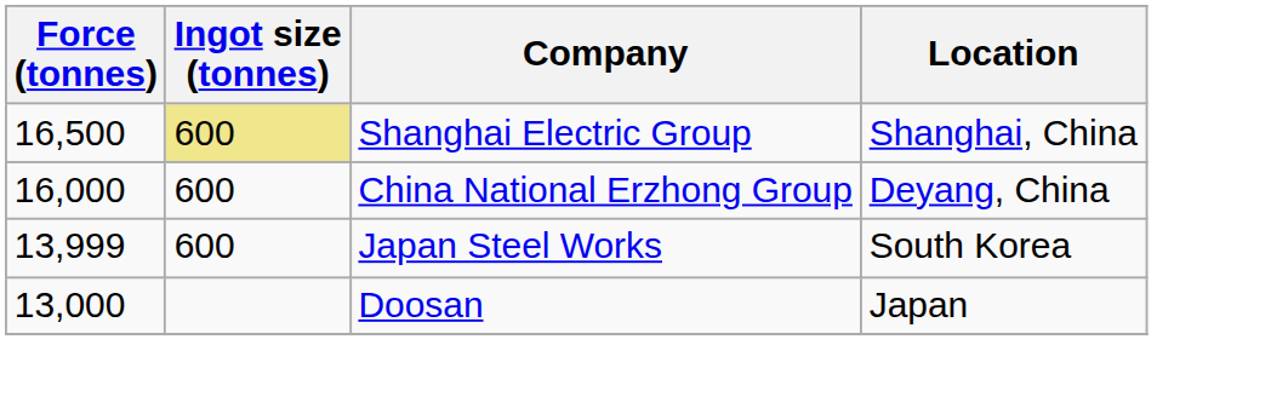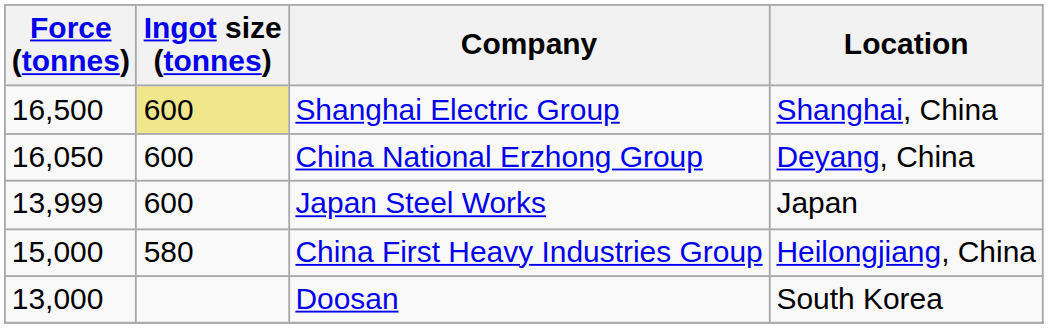 <table class="wikitable">
 <tr>
 <th><a href='#'>Force</a><br>(<a href='#'>tonnes</a>)</th>
 <th><a href='#'>Ingot</a> size<br>(<a href='#'>tonnes</a>)</th>
 <th>Company</th>
 <th>Location</th>
 </tr>
 <tr>
 <td>16,500</td>
 <td style="background: khaki;">600</td>
 <td><a href='#'>Shanghai Electric Group</a></td>
 <td><a href='#'>Shanghai</a>, China</td>
 </tr>
 <tr>
-<td>16,000</td>
+<td>16,050</td>
 <td>600</td>
 <td><a href='#'>China National Erzhong Group</a></td>
 <td><a href='#'>Deyang</a>, China</td>
 </tr>
 <tr>
 <td>13,999</td>
 <td>600</td>
 <td><a href='#'>Japan Steel Works</a></td>
-<td>South Korea</td>
+<td>Japan</td>
+</tr>
+<tr>
+<td>15,000</td>
+<td>580</td>
+<td><a href='#'>China First Heavy Industries Group</a></td>
+<td><a href='#'>Heilongjiang</a>, China</td>
 </tr>
 <tr>
 <td>13,000</td>
 <td></td>
 <td><a href='#'>Doosan</a></td>
-<td>Japan</td>
+<td>South Korea</td>
 </tr>
 <tr>
 </tr>
 </table>
